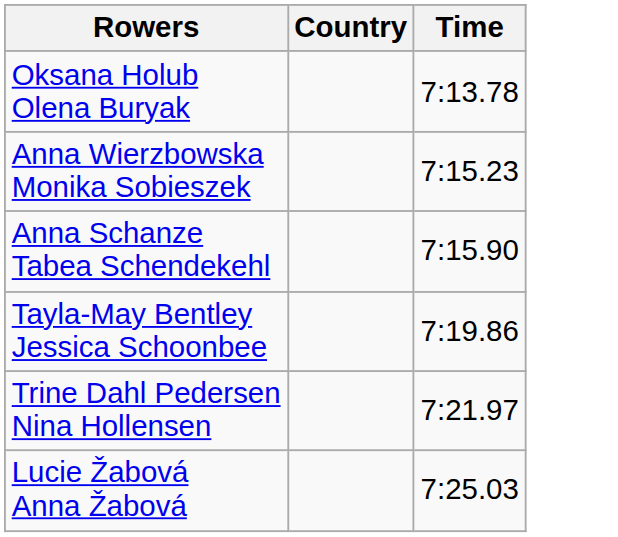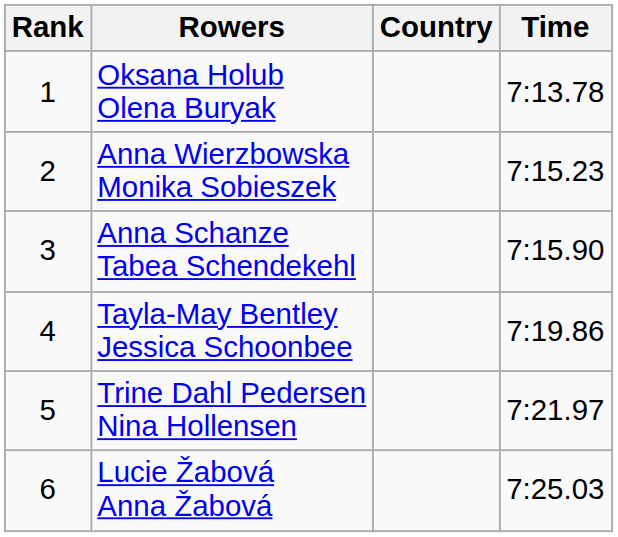 <table class="wikitable" style="text-align:center">
 <tr>
+<th>Rank</th>
 <th>Rowers</th>
 <th>Country</th>
 <th>Time</th>
 </tr>
 <tr>
+<td>1</td>
 <td align="left"><a href='#'>Oksana Holub</a><br><a href='#'>Olena Buryak</a></td>
 <td align="left"></td>
 <td>7:13.78</td>
 </tr>
 <tr>
+<td>2</td>
 <td align="left"><a href='#'>Anna Wierzbowska</a><br><a href='#'>Monika Sobieszek</a></td>
 <td align="left"></td>
 <td>7:15.23</td>
 </tr>
 <tr>
+<td>3</td>
 <td align="left"><a href='#'>Anna Schanze</a><br><a href='#'>Tabea Schendekehl</a></td>
 <td align="left"></td>
 <td>7:15.90</td>
 </tr>
 <tr>
+<td>4</td>
 <td align="left"><a href='#'>Tayla-May Bentley</a><br><a href='#'>Jessica Schoonbee</a></td>
 <td align="left"></td>
 <td>7:19.86</td>
 </tr>
 <tr>
+<td>5</td>
 <td align="left"><a href='#'>Trine Dahl Pedersen</a><br><a href='#'>Nina Hollensen</a></td>
 <td align="left"></td>
 <td>7:21.97</td>
 </tr>
 <tr>
+<td>6</td>
 <td align="left"><a href='#'>Lucie Žabová</a><br><a href='#'>Anna Žabová</a></td>
 <td align="left"></td>
 <td>7:25.03</td>
 </tr>
 </table>
